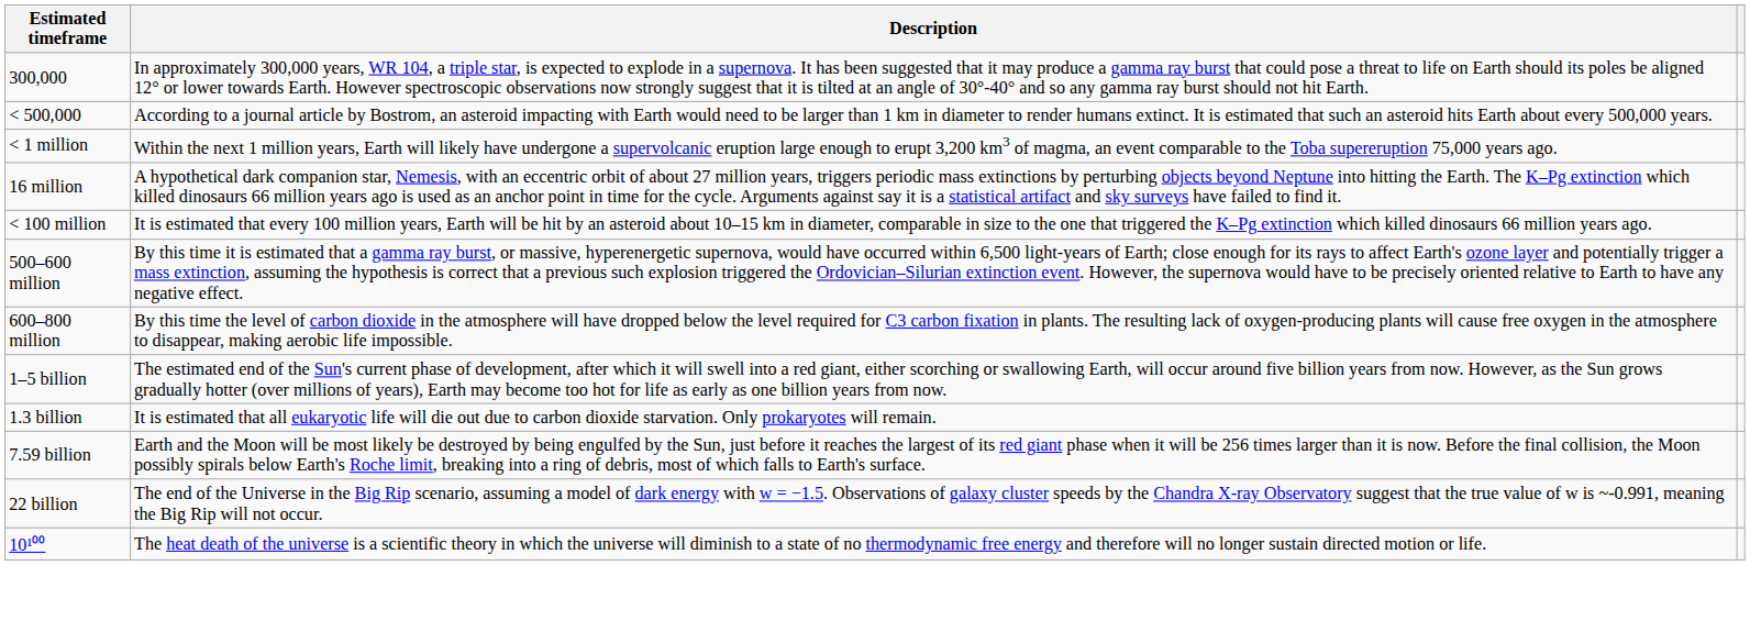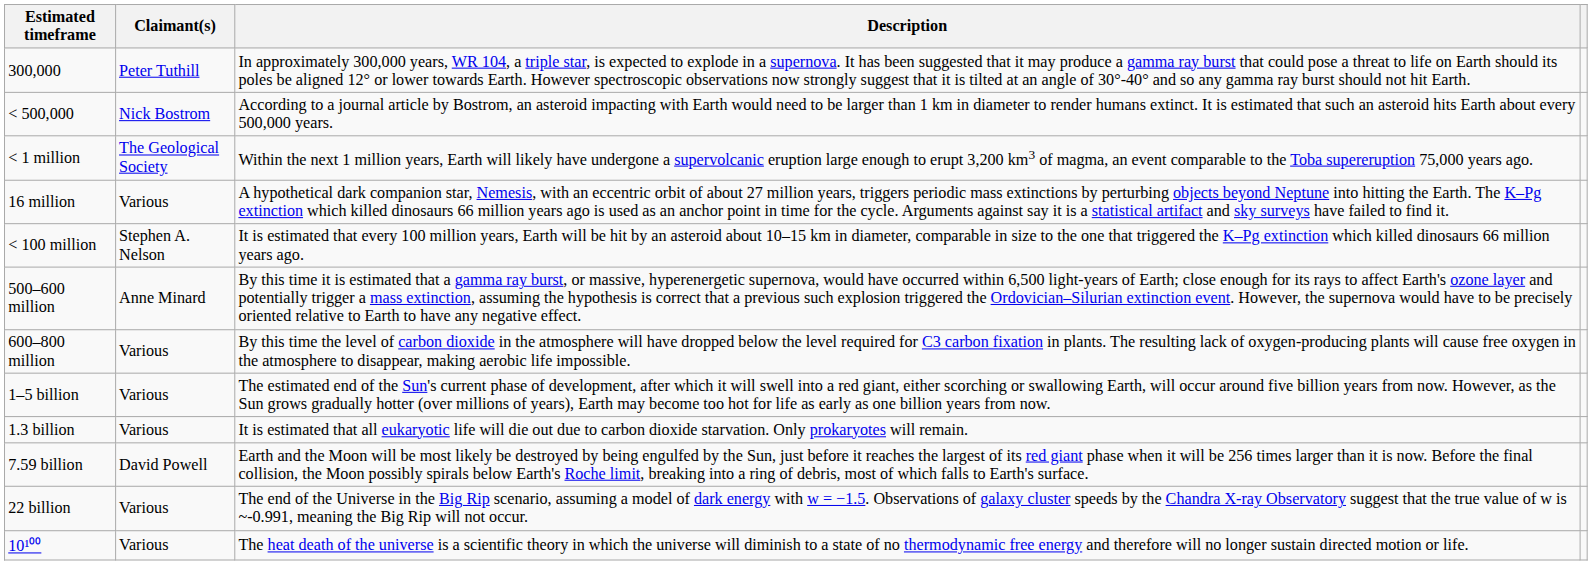 <table class="wikitable">
 <tr>
 <th scope="col">Estimated timeframe</th>
+<th scope="col">Claimant(s)</th>
 <th scope="col">Description</th>
 <th scope="col"></th>
 </tr>
 <tr>
 <td>300,000</td>
+<td><a href='#'>Peter Tuthill</a></td>
 <td>In approximately 300,000 years, <a href='#'>WR 104</a>, a <a href='#'>triple star</a>, is expected to explode in a <a href='#'>supernova</a>. It has been suggested that it may produce a <a href='#'>gamma ray burst</a> that could pose a threat to life on Earth should its poles be aligned 12° or lower towards Earth. However spectroscopic observations now strongly suggest that it is tilted at an angle of 30°-40° and so any gamma ray burst should not hit Earth.</td>
 <td align=center><br></td>
 </tr>
 <tr>
 <td>< 500,000</td>
+<td><a href='#'>Nick Bostrom</a></td>
 <td>According to a journal article by Bostrom, an asteroid impacting with Earth would need to be larger than 1 km in diameter to render humans extinct. It is estimated that such an asteroid hits Earth about every 500,000 years.</td>
 <td align=center></td>
 </tr>
 <tr>
 <td>< 1 million</td>
+<td><a href='#'>The Geological Society</a></td>
 <td>Within the next 1 million years, Earth will likely have undergone a <a href='#'>supervolcanic</a> eruption large enough to erupt 3,200 km<sup>3</sup> of magma, an event comparable to the <a href='#'>Toba supereruption</a> 75,000 years ago.</td>
 <td align=center></td>
 </tr>
 <tr>
 <td>16 million</td>
+<td>Various</td>
 <td>A hypothetical dark companion star, <a href='#'>Nemesis</a>, with an eccentric orbit of about 27 million years, triggers periodic mass extinctions by perturbing <a href='#'>objects beyond Neptune</a> into hitting the Earth. The <a href='#'>K–Pg extinction</a> which killed dinosaurs 66 million years ago is used as an anchor point in time for the cycle. Arguments against say it is a <a href='#'>statistical artifact</a> and <a href='#'>sky surveys</a> have failed to find it.</td>
 <td align=center></td>
 </tr>
 <tr>
 <td>< 100 million</td>
+<td>Stephen A. Nelson</td>
 <td>It is estimated that every 100 million years, Earth will be hit by an asteroid about 10–15 km in diameter, comparable in size to the one that triggered the <a href='#'>K–Pg extinction</a> which killed dinosaurs 66 million years ago.</td>
 <td align=center></td>
 </tr>
 <tr>
 <td>500–600 million</td>
+<td>Anne Minard</td>
 <td>By this time it is estimated that a <a href='#'>gamma ray burst</a>, or massive, hyperenergetic supernova, would have occurred within 6,500 light-years of Earth; close enough for its rays to affect Earth's <a href='#'>ozone layer</a> and potentially trigger a <a href='#'>mass extinction</a>, assuming the hypothesis is correct that a previous such explosion triggered the <a href='#'>Ordovician–Silurian extinction event</a>. However, the supernova would have to be precisely oriented relative to Earth to have any negative effect.</td>
 <td align=center></td>
 </tr>
 <tr>
 <td>600–800 million</td>
+<td>Various</td>
 <td>By this time the level of <a href='#'>carbon dioxide</a> in the atmosphere will have dropped below the level required for <a href='#'>C3 carbon fixation</a> in plants. The resulting lack of oxygen-producing plants will cause free oxygen in the atmosphere to disappear, making aerobic life impossible.</td>
 <td align=center></td>
 </tr>
 <tr>
 <td>1–5 billion</td>
+<td>Various</td>
 <td>The estimated end of the <a href='#'>Sun</a>'s current phase of development, after which it will swell into a red giant, either scorching or swallowing Earth, will occur around five billion years from now. However, as the Sun grows gradually hotter (over millions of years), Earth may become too hot for life as early as one billion years from now.</td>
 <td align=center><br><br></td>
 </tr>
 <tr>
 <td>1.3 billion</td>
+<td>Various</td>
 <td>It is estimated that all <a href='#'>eukaryotic</a> life will die out due to carbon dioxide starvation. Only <a href='#'>prokaryotes</a> will remain.</td>
 <td align=center></td>
 </tr>
 <tr>
 <td>7.59 billion</td>
+<td>David Powell</td>
 <td>Earth and the Moon will be most likely be destroyed by being engulfed by the Sun, just before it reaches the largest of its <a href='#'>red giant</a> phase when it will be 256 times larger than it is now. Before the final collision, the Moon possibly spirals below Earth's <a href='#'>Roche limit</a>, breaking into a ring of debris, most of which falls to Earth's surface.</td>
 <td align=center></td>
 </tr>
 <tr>
 <td>22 billion</td>
+<td>Various</td>
 <td>The end of the Universe in the <a href='#'>Big Rip</a> scenario, assuming a model of <a href='#'>dark energy</a> with <a href='#'>w = −1.5</a>. Observations of <a href='#'>galaxy cluster</a> speeds by the <a href='#'>Chandra X-ray Observatory</a> suggest that the true value of w is ~-0.991, meaning the Big Rip will not occur.</td>
 <td align=center></td>
 </tr>
 <tr>
 <td><a href='#'>10¹⁰⁰</a></td>
+<td>Various</td>
 <td>The <a href='#'>heat death of the universe</a> is a scientific theory in which the universe will diminish to a state of no <a href='#'>thermodynamic free energy</a> and therefore will no longer sustain directed motion or life.</td>
 <td align=center></td>
 </tr>
 </table>
